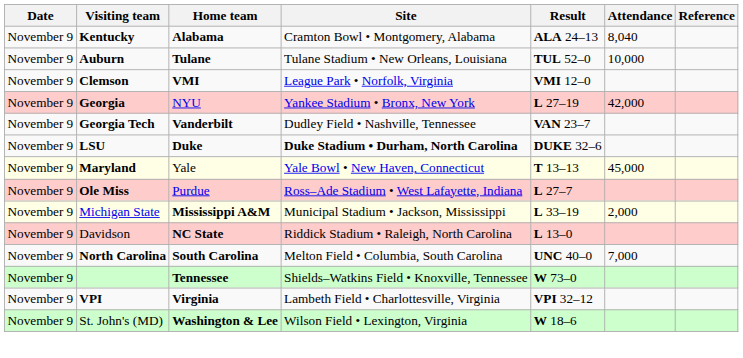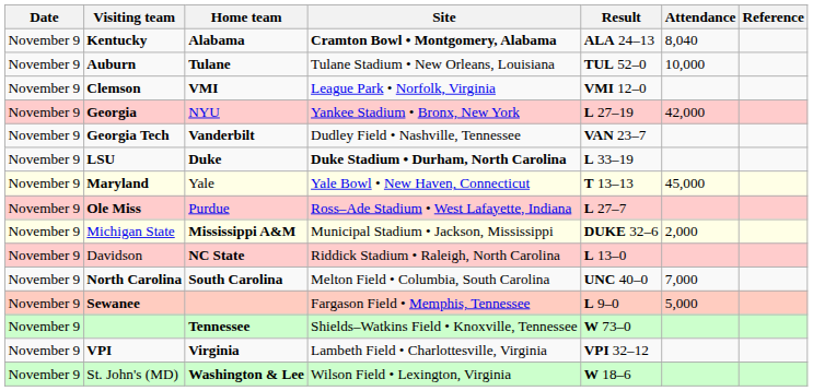 <table class="wikitable" style="font-size:95%;">
 <tr>
 <th>Date</th>
 <th>Visiting team</th>
 <th>Home team</th>
 <th>Site</th>
 <th>Result</th>
 <th>Attendance</th>
 <th class="unsortable">Reference</th>
 </tr>
 <tr bgcolor=>
 <td>November 9</td>
 <td><strong>Kentucky</strong></td>
 <td><strong>Alabama</strong></td>
-<td>Cramton Bowl • Montgomery, Alabama</td>
+<td><strong>Cramton Bowl • Montgomery, Alabama</strong></td>
 <td><strong>ALA</strong> 24–13</td>
 <td>8,040</td>
 <td></td>
 </tr>
 <tr bgcolor=>
 <td>November 9</td>
 <td><strong>Auburn</strong></td>
 <td><strong>Tulane</strong></td>
 <td>Tulane Stadium • New Orleans, Louisiana</td>
 <td><strong>TUL</strong> 52–0</td>
 <td>10,000</td>
 <td></td>
 </tr>
 <tr bgcolor=>
 <td>November 9</td>
 <td><strong>Clemson</strong></td>
 <td><strong>VMI</strong></td>
 <td><a href='#'>League Park</a> • <a href='#'>Norfolk, Virginia</a></td>
 <td><strong>VMI</strong> 12–0</td>
 <td></td>
 <td></td>
 </tr>
 <tr bgcolor=ffcccc>
 <td>November 9</td>
 <td><strong>Georgia</strong></td>
 <td><a href='#'>NYU</a></td>
 <td><a href='#'>Yankee Stadium</a> • <a href='#'>Bronx, New York</a></td>
 <td><strong>L</strong> 27–19</td>
 <td>42,000</td>
 <td></td>
 </tr>
 <tr bgcolor=>
 <td>November 9</td>
 <td><strong>Georgia Tech</strong></td>
 <td><strong>Vanderbilt</strong></td>
 <td>Dudley Field • Nashville, Tennessee</td>
 <td><strong>VAN</strong> 23–7</td>
 <td></td>
 <td></td>
 </tr>
 <tr bgcolor=>
 <td>November 9</td>
 <td><strong>LSU</strong></td>
 <td><strong>Duke</strong></td>
 <td><strong>Duke Stadium • Durham, North Carolina</strong></td>
-<td><strong>DUKE</strong> 32–6</td>
+<td><strong>L</strong> 33–19</td>
 <td></td>
 <td></td>
 </tr>
 <tr bgcolor=ffffe6>
 <td>November 9</td>
 <td><strong>Maryland</strong></td>
 <td>Yale</td>
 <td><a href='#'>Yale Bowl</a> • <a href='#'>New Haven, Connecticut</a></td>
 <td><strong>T</strong> 13–13</td>
 <td>45,000</td>
 <td></td>
 </tr>
 <tr bgcolor=ffcccc>
 <td>November 9</td>
 <td><strong>Ole Miss</strong></td>
 <td><a href='#'>Purdue</a></td>
 <td><a href='#'>Ross–Ade Stadium</a> • <a href='#'>West Lafayette, Indiana</a></td>
 <td><strong>L</strong> 27–7</td>
 <td></td>
 <td></td>
 </tr>
 <tr bgcolor=ffffe6>
 <td>November 9</td>
 <td><a href='#'>Michigan State</a></td>
 <td><strong>Mississippi A&M</strong></td>
 <td>Municipal Stadium • Jackson, Mississippi</td>
-<td><strong>L</strong> 33–19</td>
+<td><strong>DUKE</strong> 32–6</td>
 <td>2,000</td>
 <td></td>
 </tr>
 <tr bgcolor=ffcccc>
 <td>November 9</td>
 <td>Davidson</td>
 <td><strong>NC State</strong></td>
 <td>Riddick Stadium • Raleigh, North Carolina</td>
 <td><strong>L</strong> 13–0</td>
 <td></td>
 <td></td>
 </tr>
 <tr bgcolor=>
 <td>November 9</td>
 <td><strong>North Carolina</strong></td>
 <td><strong>South Carolina</strong></td>
 <td>Melton Field • Columbia, South Carolina</td>
 <td><strong>UNC</strong> 40–0</td>
 <td>7,000</td>
+<td></td>
+</tr>
+<tr bgcolor=ffccc>
+<td>November 9</td>
+<td><strong>Sewanee</strong></td>
+<td></td>
+<td>Fargason Field • <a href='#'>Memphis, Tennessee</a></td>
+<td><strong>L</strong> 9–0</td>
+<td>5,000</td>
 <td></td>
 </tr>
 <tr bgcolor=ccffcc>
 <td>November 9</td>
 <td></td>
 <td><strong>Tennessee</strong></td>
 <td>Shields–Watkins Field • Knoxville, Tennessee</td>
 <td><strong>W</strong> 73–0</td>
 <td></td>
 <td></td>
 </tr>
 <tr bgcolor=>
 <td>November 9</td>
 <td><strong>VPI</strong></td>
 <td><strong>Virginia</strong></td>
 <td>Lambeth Field • Charlottesville, Virginia</td>
 <td><strong>VPI</strong> 32–12</td>
 <td></td>
 <td></td>
 </tr>
 <tr bgcolor=ccffcc>
 <td>November 9</td>
 <td>St. John's (MD)</td>
 <td><strong>Washington & Lee</strong></td>
 <td>Wilson Field • Lexington, Virginia</td>
 <td><strong>W</strong> 18–6</td>
 <td></td>
 <td></td>
 </tr>
 </table>
